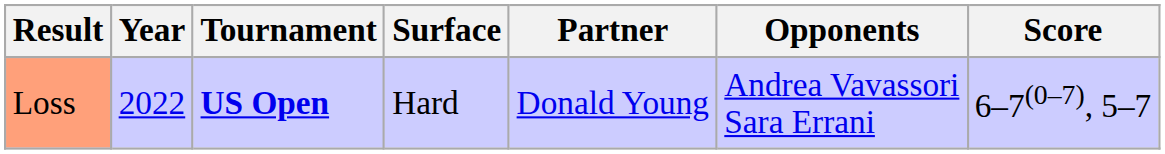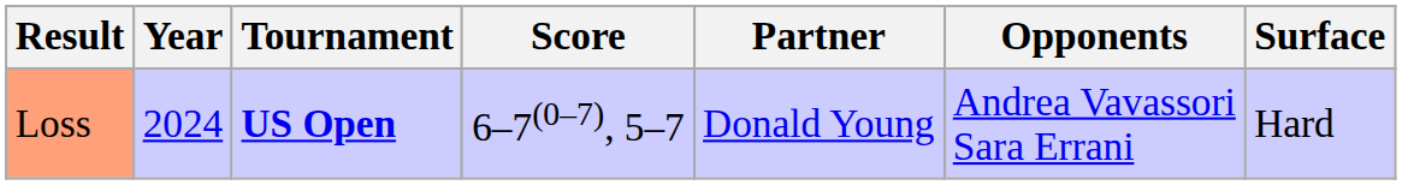 <table class="wikitable">
 <tr>
 <th>Result</th>
 <th>Year</th>
 <th>Tournament</th>
-<th>Surface</th>
+<th class="unsortable">Score</th>
 <th>Partner</th>
 <th>Opponents</th>
-<th class="unsortable">Score</th>
+<th>Surface</th>
 </tr>
 <tr style="background:#ccf;">
 <td style="background:#ffa07a;">Loss</td>
-<td><a href='#'>2022</a></td>
+<td><a href='#'>2024</a></td>
 <td><strong><a href='#'>US Open</a></strong></td>
-<td>Hard</td>
+<td>6–7<sup>(0–7)</sup>, 5–7</td>
 <td> <a href='#'>Donald Young</a></td>
 <td> <a href='#'>Andrea Vavassori</a> <br>  <a href='#'>Sara Errani</a></td>
-<td>6–7<sup>(0–7)</sup>, 5–7</td>
+<td>Hard</td>
 </tr>
 </table>
